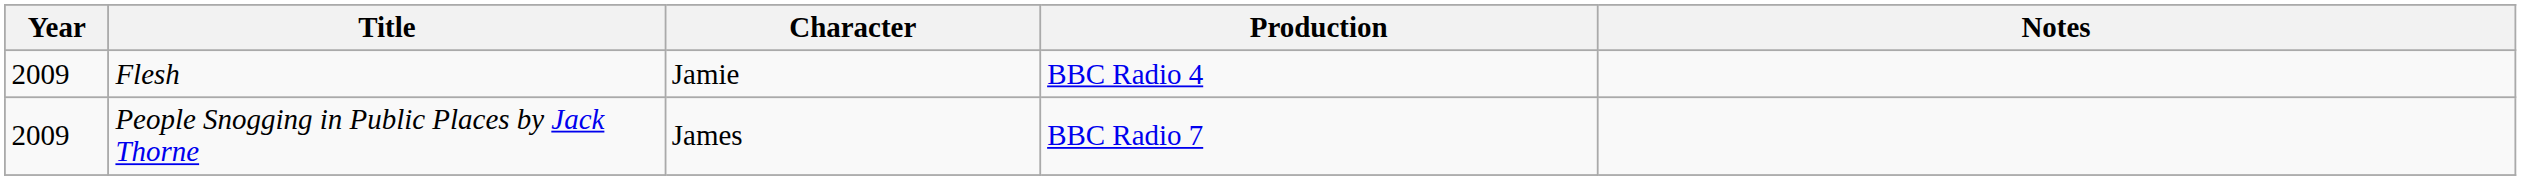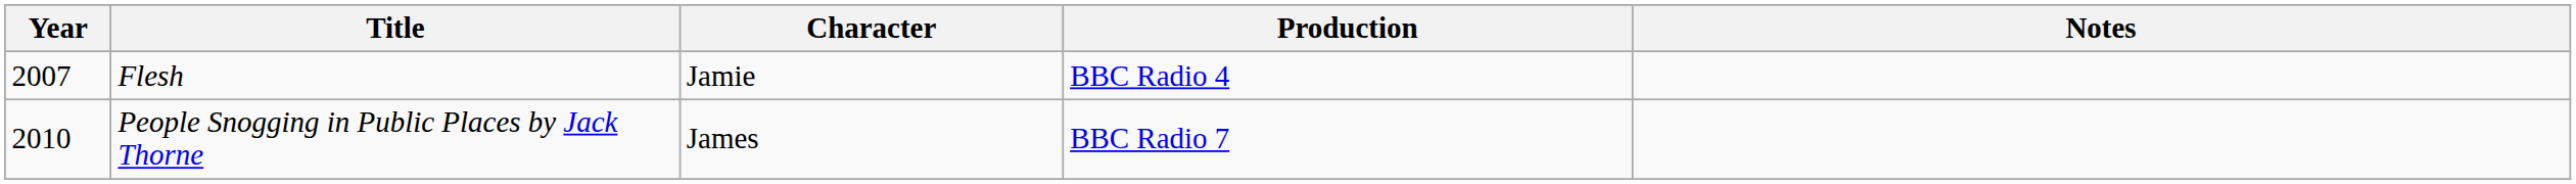 <table class="wikitable">
 <tr>
 <th scope="col" style="width:50px;">Year</th>
 <th scope="col" style="width:300px;">Title</th>
 <th scope="col" style="width:200px;">Character</th>
 <th scope="col" style="width:300px;">Production</th>
 <th scope="col" style="width:500px;">Notes</th>
 </tr>
 <tr>
-<td>2009</td>
+<td>2007</td>
 <td><em>Flesh</em></td>
 <td>Jamie</td>
 <td><a href='#'>BBC Radio 4</a></td>
 <td></td>
 </tr>
 <tr>
-<td>2009</td>
+<td>2010</td>
 <td><em>People Snogging in Public Places by <a href='#'>Jack Thorne</a></em></td>
 <td>James</td>
 <td><a href='#'>BBC Radio 7</a></td>
 <td></td>
 </tr>
 </table>
